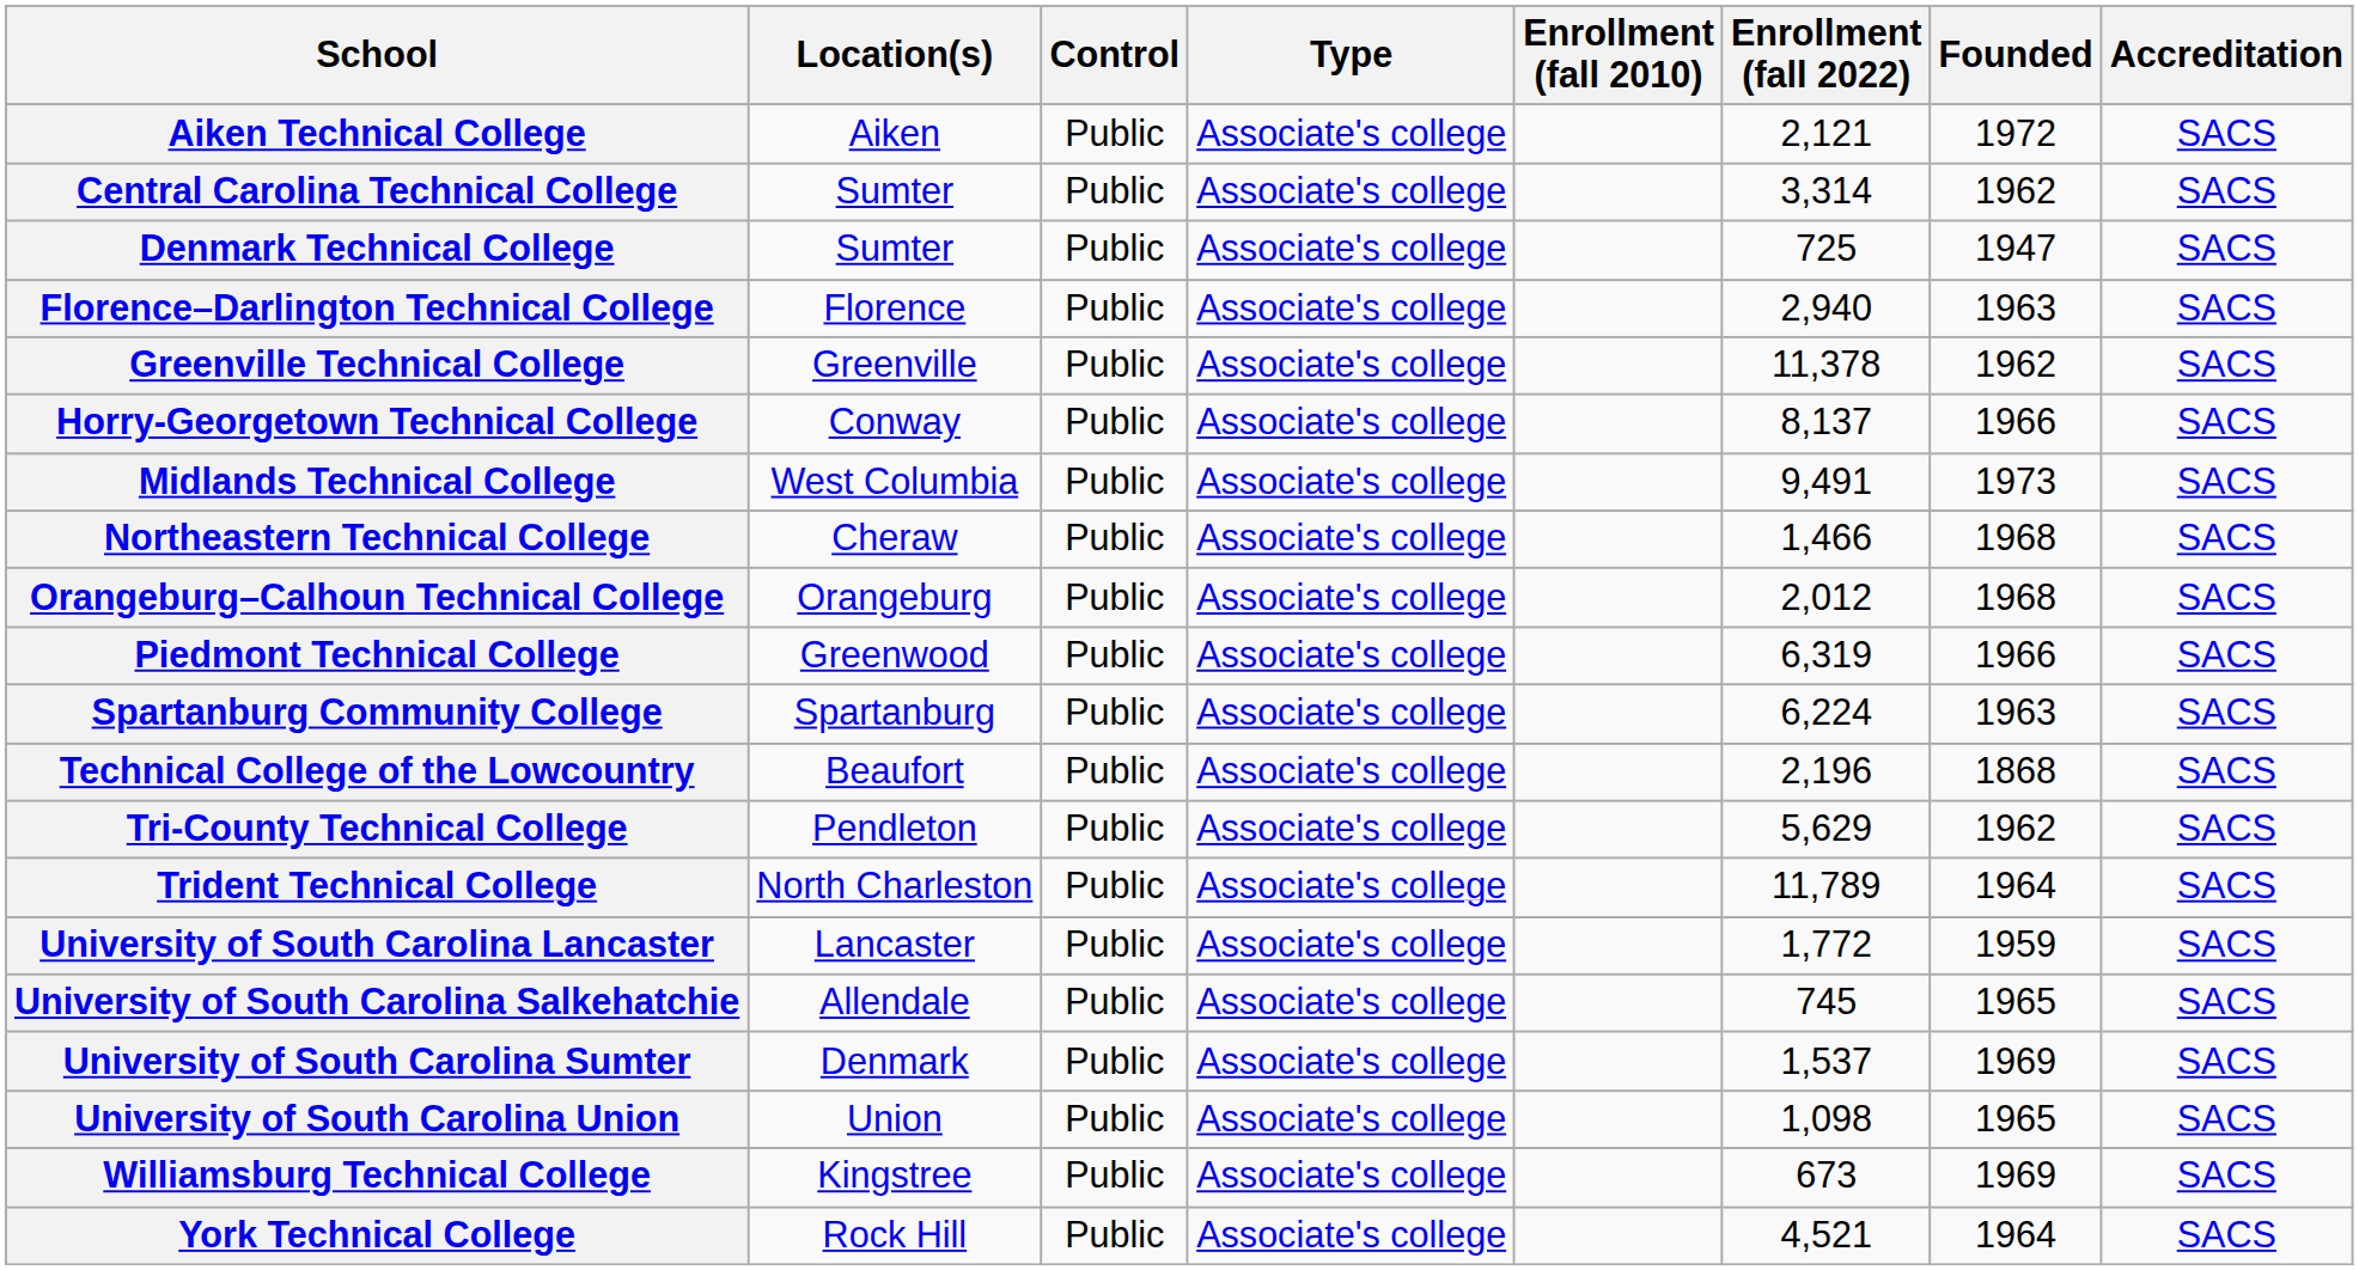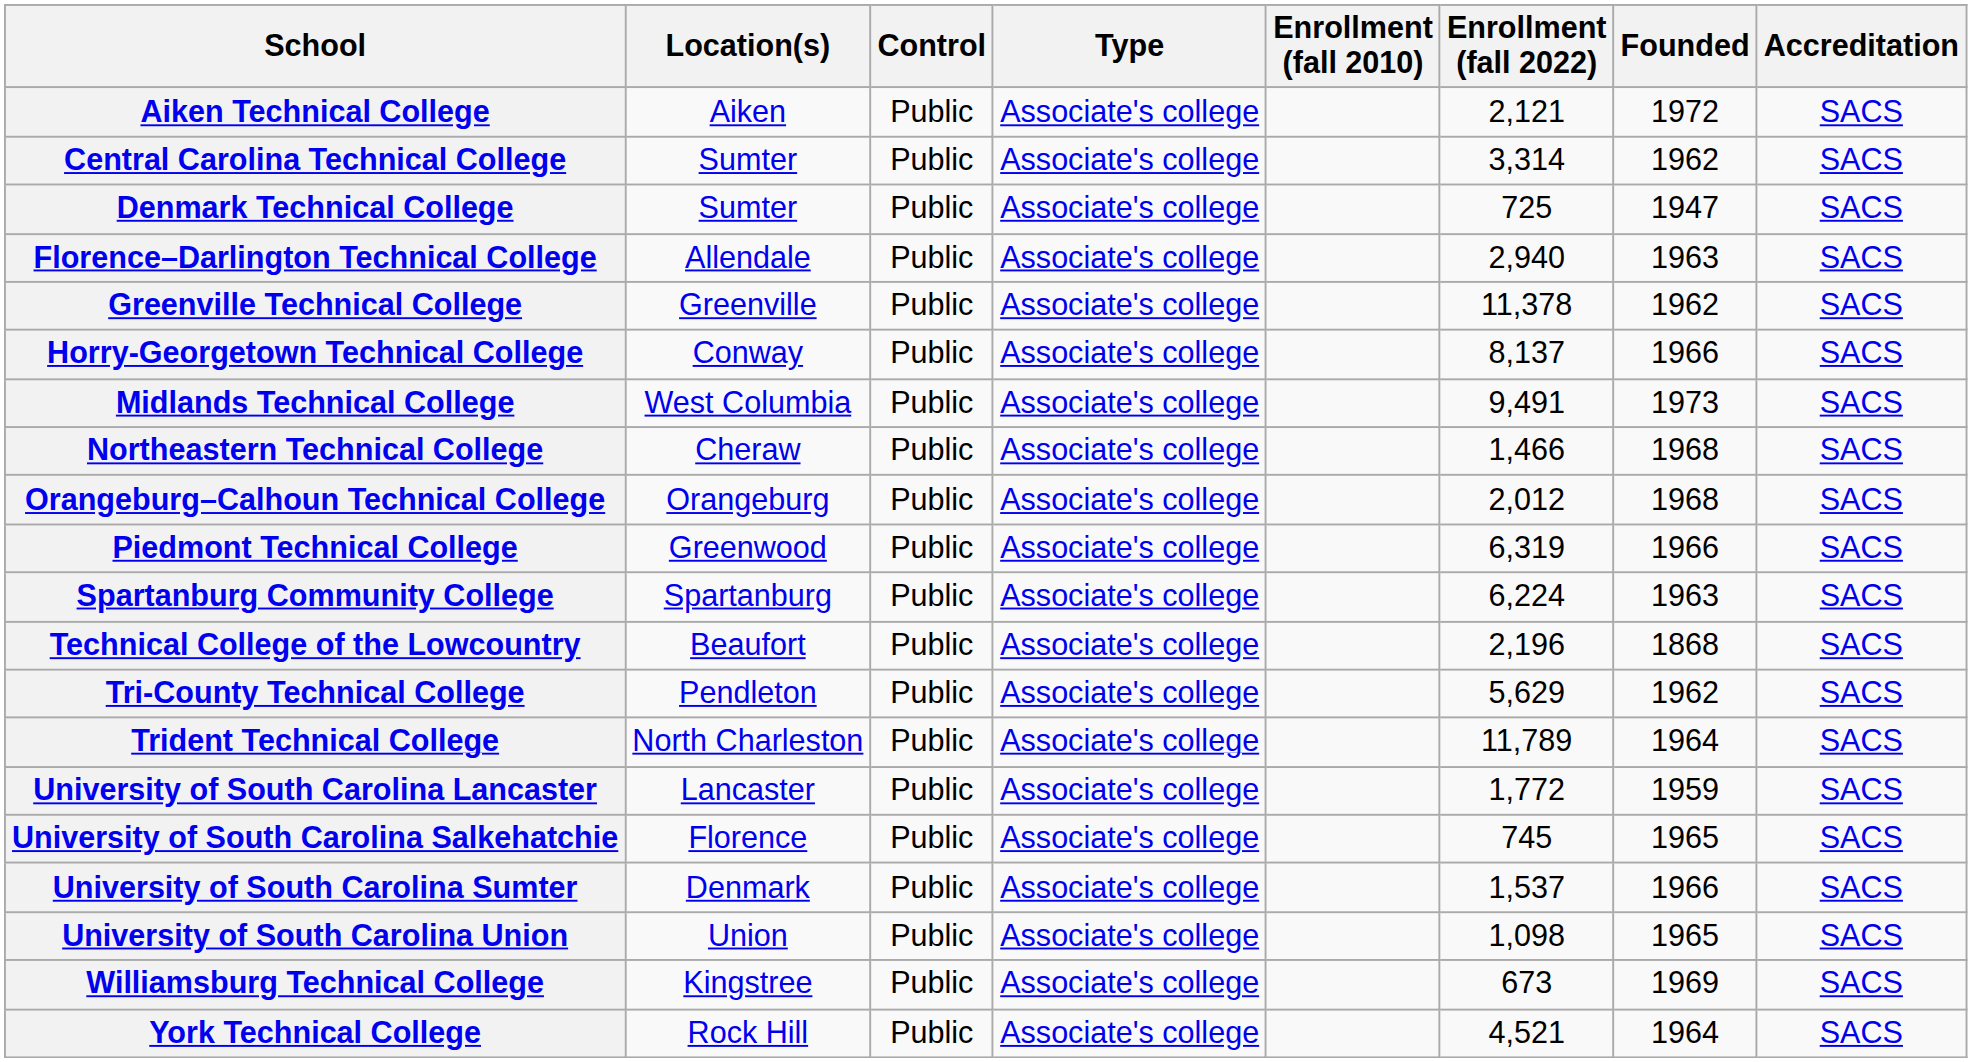 <table class="wikitable sortable plainrowheaders" style="text-align:left;">
 <tr>
 <th scope="col">School</th>
 <th scope="col">Location(s)</th>
 <th scope="col">Control</th>
 <th scope="col">Type</th>
 <th scope="col">Enrollment<br>(fall 2010)</th>
 <th>Enrollment<br>(fall 2022)</th>
 <th scope="col">Founded</th>
 <th scope="col">Accreditation</th>
 </tr>
 <tr>
 <th scope="row"><a href='#'>Aiken Technical College</a></th>
 <td align="center"><a href='#'>Aiken</a></td>
 <td align="center">Public</td>
 <td align="center"><a href='#'>Associate's college</a></td>
 <td align="center"></td>
 <td align="center">2,121</td>
 <td align="center">1972</td>
 <td align="center"><a href='#'>SACS</a></td>
 </tr>
 <tr>
 <th scope="row"><a href='#'>Central Carolina Technical College</a></th>
 <td align="center"><a href='#'>Sumter</a></td>
 <td align="center">Public</td>
 <td align="center"><a href='#'>Associate's college</a></td>
 <td align="center"></td>
 <td align="center">3,314</td>
 <td align="center">1962</td>
 <td align="center"><a href='#'>SACS</a></td>
 </tr>
 <tr>
 <th scope="row"><a href='#'>Denmark Technical College</a></th>
 <td align="center"><a href='#'>Sumter</a></td>
 <td align="center">Public</td>
 <td align="center"><a href='#'>Associate's college</a></td>
 <td align="center"></td>
 <td align="center">725</td>
 <td align="center">1947</td>
 <td align="center"><a href='#'>SACS</a></td>
 </tr>
 <tr>
 <th scope="row"><a href='#'>Florence–Darlington Technical College</a></th>
-<td align="center"><a href='#'>Florence</a></td>
+<td align="center"><a href='#'>Allendale</a></td>
 <td align="center">Public</td>
 <td align="center"><a href='#'>Associate's college</a></td>
 <td align="center"></td>
 <td align="center">2,940</td>
 <td align="center">1963</td>
 <td align="center"><a href='#'>SACS</a></td>
 </tr>
 <tr>
 <th scope="row"><a href='#'>Greenville Technical College</a></th>
 <td align="center"><a href='#'>Greenville</a></td>
 <td align="center">Public</td>
 <td align="center"><a href='#'>Associate's college</a></td>
 <td align="center"></td>
 <td align="center">11,378</td>
 <td align="center">1962</td>
 <td align="center"><a href='#'>SACS</a></td>
 </tr>
 <tr>
 <th scope="row"><a href='#'>Horry-Georgetown Technical College</a></th>
 <td align="center"><a href='#'>Conway</a></td>
 <td align="center">Public</td>
 <td align="center"><a href='#'>Associate's college</a></td>
 <td align="center"></td>
 <td align="center">8,137</td>
 <td align="center">1966</td>
 <td align="center"><a href='#'>SACS</a></td>
 </tr>
 <tr>
 <th scope="row"><a href='#'>Midlands Technical College</a></th>
 <td align="center"><a href='#'>West Columbia</a></td>
 <td align="center">Public</td>
 <td align="center"><a href='#'>Associate's college</a></td>
 <td align="center"></td>
 <td align="center">9,491</td>
 <td align="center">1973</td>
 <td align="center"><a href='#'>SACS</a></td>
 </tr>
 <tr>
 <th scope="row"><a href='#'>Northeastern Technical College</a></th>
 <td align="center"><a href='#'>Cheraw</a></td>
 <td align="center">Public</td>
 <td align="center"><a href='#'>Associate's college</a></td>
 <td align="center"></td>
 <td align="center">1,466</td>
 <td align="center">1968</td>
 <td align="center"><a href='#'>SACS</a></td>
 </tr>
 <tr>
 <th scope="row"><a href='#'>Orangeburg–Calhoun Technical College</a></th>
 <td align="center"><a href='#'>Orangeburg</a></td>
 <td align="center">Public</td>
 <td align="center"><a href='#'>Associate's college</a></td>
 <td align="center"></td>
 <td align="center">2,012</td>
 <td align="center">1968</td>
 <td align="center"><a href='#'>SACS</a></td>
 </tr>
 <tr>
 <th scope="row"><a href='#'>Piedmont Technical College</a></th>
 <td align="center"><a href='#'>Greenwood</a></td>
 <td align="center">Public</td>
 <td align="center"><a href='#'>Associate's college</a></td>
 <td align="center"></td>
 <td align="center">6,319</td>
 <td align="center">1966</td>
 <td align="center"><a href='#'>SACS</a></td>
 </tr>
 <tr>
 <th scope="row"><a href='#'>Spartanburg Community College</a></th>
 <td align="center"><a href='#'>Spartanburg</a></td>
 <td align="center">Public</td>
 <td align="center"><a href='#'>Associate's college</a></td>
 <td align="center"></td>
 <td align="center">6,224</td>
 <td align="center">1963</td>
 <td align="center"><a href='#'>SACS</a></td>
 </tr>
 <tr>
 <th scope="row"><a href='#'>Technical College of the Lowcountry</a></th>
 <td align="center"><a href='#'>Beaufort</a></td>
 <td align="center">Public</td>
 <td align="center"><a href='#'>Associate's college</a></td>
 <td align="center"></td>
 <td align="center">2,196</td>
 <td align="center">1868</td>
 <td align="center"><a href='#'>SACS</a></td>
 </tr>
 <tr>
 <th scope="row"><a href='#'>Tri-County Technical College</a></th>
 <td align="center"><a href='#'>Pendleton</a></td>
 <td align="center">Public</td>
 <td align="center"><a href='#'>Associate's college</a></td>
 <td align="center"></td>
 <td align="center">5,629</td>
 <td align="center">1962</td>
 <td align="center"><a href='#'>SACS</a></td>
 </tr>
 <tr>
 <th scope="row"><a href='#'>Trident Technical College</a></th>
 <td align="center"><a href='#'>North Charleston</a></td>
 <td align="center">Public</td>
 <td align="center"><a href='#'>Associate's college</a></td>
 <td align="center"></td>
 <td align="center">11,789</td>
 <td align="center">1964</td>
 <td align="center"><a href='#'>SACS</a></td>
 </tr>
 <tr>
 <th scope="row"><a href='#'>University of South Carolina Lancaster</a></th>
 <td align="center"><a href='#'>Lancaster</a></td>
 <td align="center">Public</td>
 <td align="center"><a href='#'>Associate's college</a></td>
 <td align="center"></td>
 <td align="center">1,772</td>
 <td align="center">1959</td>
 <td align="center"><a href='#'>SACS</a></td>
 </tr>
 <tr>
 <th scope="row"><a href='#'>University of South Carolina Salkehatchie</a></th>
-<td align="center"><a href='#'>Allendale</a></td>
+<td align="center"><a href='#'>Florence</a></td>
 <td align="center">Public</td>
 <td align="center"><a href='#'>Associate's college</a></td>
 <td align="center"></td>
 <td align="center">745</td>
 <td align="center">1965</td>
 <td align="center"><a href='#'>SACS</a></td>
 </tr>
 <tr>
 <th scope="row"><a href='#'>University of South Carolina Sumter</a></th>
 <td align="center"><a href='#'>Denmark</a></td>
 <td align="center">Public</td>
 <td align="center"><a href='#'>Associate's college</a></td>
 <td align="center"></td>
 <td align="center">1,537</td>
-<td align="center">1969</td>
+<td align="center">1966</td>
 <td align="center"><a href='#'>SACS</a></td>
 </tr>
 <tr>
 <th scope="row"><a href='#'>University of South Carolina Union</a></th>
 <td align="center"><a href='#'>Union</a></td>
 <td align="center">Public</td>
 <td align="center"><a href='#'>Associate's college</a></td>
 <td align="center"></td>
 <td align="center">1,098</td>
 <td align="center">1965</td>
 <td align="center"><a href='#'>SACS</a></td>
 </tr>
 <tr>
 <th scope="row"><a href='#'>Williamsburg Technical College</a></th>
 <td align="center"><a href='#'>Kingstree</a></td>
 <td align="center">Public</td>
 <td align="center"><a href='#'>Associate's college</a></td>
 <td align="center"></td>
 <td align="center">673</td>
 <td align="center">1969</td>
 <td align="center"><a href='#'>SACS</a></td>
 </tr>
 <tr>
 <th scope="row"><a href='#'>York Technical College</a></th>
 <td align="center"><a href='#'>Rock Hill</a></td>
 <td align="center">Public</td>
 <td align="center"><a href='#'>Associate's college</a></td>
 <td align="center"></td>
 <td align="center">4,521</td>
 <td align="center">1964</td>
 <td align="center"><a href='#'>SACS</a></td>
 </tr>
 </table>
